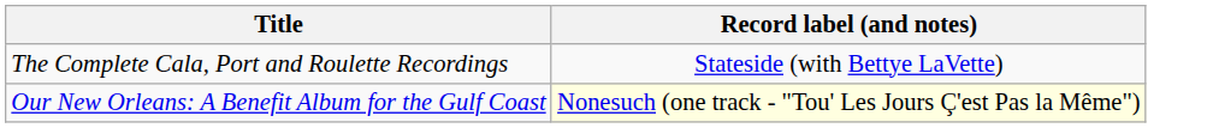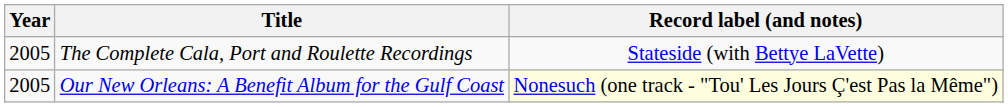 <table class="wikitable sortable">
 <tr>
+<th>Year</th>
 <th>Title</th>
 <th>Record label (and notes)</th>
 </tr>
 <tr>
+<td>2005</td>
 <td><em>The Complete Cala, Port and Roulette Recordings</em></td>
 <td style="text-align:center;"><a href='#'>Stateside</a> (with <a href='#'>Bettye LaVette</a>)</td>
 </tr>
 <tr>
+<td>2005</td>
 <td><em><a href='#'>Our New Orleans: A Benefit Album for the Gulf Coast</a></em></td>
 <td style="background: lightyellow; text-align:center;"><a href='#'>Nonesuch</a> (one track - "Tou' Les Jours Ç'est Pas la Même")</td>
 </tr>
 </table>
